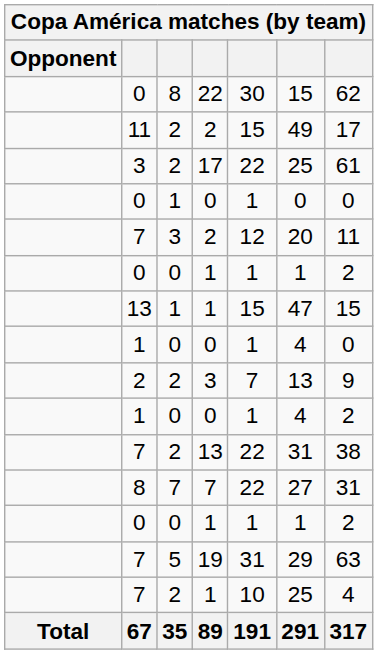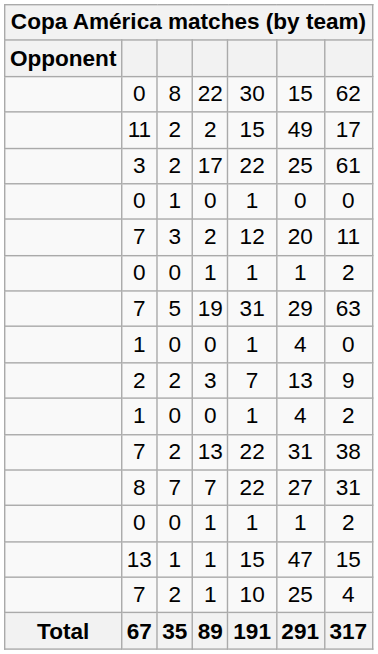 <table class="wikitable sortable" style="text-align: center;">
 <tr>
 <th colspan=7>Copa América matches (by team)</th>
 </tr>
 <tr>
 <th>Opponent</th>
 <th></th>
 <th></th>
 <th></th>
 <th></th>
 <th></th>
 <th></th>
 </tr>
 <tr>
 <td align="left"></td>
 <td>0</td>
 <td>8</td>
 <td>22</td>
 <td>30</td>
 <td>15</td>
 <td>62</td>
 </tr>
 <tr>
 <td align="left"></td>
 <td>11</td>
 <td>2</td>
 <td>2</td>
 <td>15</td>
 <td>49</td>
 <td>17</td>
 </tr>
 <tr>
 <td align="left"></td>
 <td>3</td>
 <td>2</td>
 <td>17</td>
 <td>22</td>
 <td>25</td>
 <td>61</td>
 </tr>
 <tr>
 <td align="left"></td>
 <td>0</td>
 <td>1</td>
 <td>0</td>
 <td>1</td>
 <td>0</td>
 <td>0</td>
 </tr>
 <tr>
 <td align="left"></td>
 <td>7</td>
 <td>3</td>
 <td>2</td>
 <td>12</td>
 <td>20</td>
 <td>11</td>
 </tr>
 <tr>
 <td align="left"></td>
 <td>0</td>
 <td>0</td>
 <td>1</td>
 <td>1</td>
 <td>1</td>
 <td>2</td>
 </tr>
 <tr>
 <td align="left"></td>
-<td>13</td>
-<td>1</td>
-<td>1</td>
-<td>15</td>
-<td>47</td>
-<td>15</td>
+<td>7</td>
+<td>5</td>
+<td>19</td>
+<td>31</td>
+<td>29</td>
+<td>63</td>
 </tr>
 <tr>
 <td align="left"></td>
 <td>1</td>
 <td>0</td>
 <td>0</td>
 <td>1</td>
 <td>4</td>
 <td>0</td>
 </tr>
 <tr>
 <td align="left"></td>
 <td>2</td>
 <td>2</td>
 <td>3</td>
 <td>7</td>
 <td>13</td>
 <td>9</td>
 </tr>
 <tr>
 <td align="left"></td>
 <td>1</td>
 <td>0</td>
 <td>0</td>
 <td>1</td>
 <td>4</td>
 <td>2</td>
 </tr>
 <tr>
 <td align="left"></td>
 <td>7</td>
 <td>2</td>
 <td>13</td>
 <td>22</td>
 <td>31</td>
 <td>38</td>
 </tr>
 <tr>
 <td align="left"></td>
 <td>8</td>
 <td>7</td>
 <td>7</td>
 <td>22</td>
 <td>27</td>
 <td>31</td>
 </tr>
 <tr>
 <td align="left"></td>
 <td>0</td>
 <td>0</td>
 <td>1</td>
 <td>1</td>
 <td>1</td>
 <td>2</td>
 </tr>
 <tr>
 <td align="left"></td>
-<td>7</td>
-<td>5</td>
-<td>19</td>
-<td>31</td>
-<td>29</td>
-<td>63</td>
+<td>13</td>
+<td>1</td>
+<td>1</td>
+<td>15</td>
+<td>47</td>
+<td>15</td>
 </tr>
 <tr>
 <td align="left"></td>
 <td>7</td>
 <td>2</td>
 <td>1</td>
 <td>10</td>
 <td>25</td>
 <td>4</td>
 </tr>
 <tr>
 <th align="left">Total</th>
 <th>67</th>
 <th>35</th>
 <th>89</th>
 <th>191</th>
 <th>291</th>
 <th>317</th>
 </tr>
 </table>
